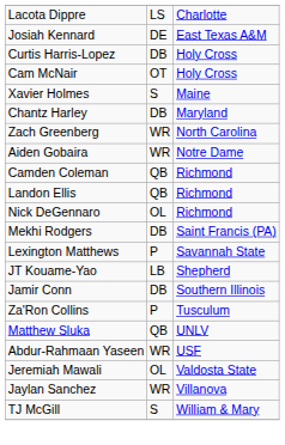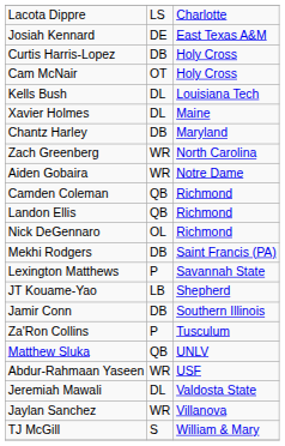 <table class="wikitable sortable">
 <tr>
 </tr>
 <tr>
 <td>Lacota Dippre</td>
 <td>LS</td>
 <td><a href='#'>Charlotte</a></td>
 </tr>
 <tr>
 <td>Josiah Kennard</td>
 <td>DE</td>
 <td><a href='#'>East Texas A&M</a></td>
 </tr>
 <tr>
 <td>Curtis Harris-Lopez</td>
 <td>DB</td>
 <td><a href='#'>Holy Cross</a></td>
 </tr>
 <tr>
 <td>Cam McNair</td>
 <td>OT</td>
 <td><a href='#'>Holy Cross</a></td>
 </tr>
 <tr>
+<td>Kells Bush</td>
+<td>DL</td>
+<td><a href='#'>Louisiana Tech</a></td>
+</tr>
+<tr>
 <td>Xavier Holmes</td>
-<td>S</td>
+<td>DL</td>
 <td><a href='#'>Maine</a></td>
 </tr>
 <tr>
 <td>Chantz Harley</td>
 <td>DB</td>
 <td><a href='#'>Maryland</a></td>
 </tr>
 <tr>
 <td>Zach Greenberg</td>
 <td>WR</td>
 <td><a href='#'>North Carolina</a></td>
 </tr>
 <tr>
 <td>Aiden Gobaira</td>
 <td>WR</td>
 <td><a href='#'>Notre Dame</a></td>
 </tr>
 <tr>
 <td>Camden Coleman</td>
 <td>QB</td>
 <td><a href='#'>Richmond</a></td>
 </tr>
 <tr>
 <td>Landon Ellis</td>
 <td>QB</td>
 <td><a href='#'>Richmond</a></td>
 </tr>
 <tr>
 <td>Nick DeGennaro</td>
 <td>OL</td>
 <td><a href='#'>Richmond</a></td>
 </tr>
 <tr>
 <td>Mekhi Rodgers</td>
 <td>DB</td>
 <td><a href='#'>Saint Francis (PA)</a></td>
 </tr>
 <tr>
 <td>Lexington Matthews</td>
 <td>P</td>
 <td><a href='#'>Savannah State</a></td>
 </tr>
 <tr>
 <td>JT Kouame-Yao</td>
 <td>LB</td>
 <td><a href='#'>Shepherd</a></td>
 </tr>
 <tr>
 <td>Jamir Conn</td>
 <td>DB</td>
 <td><a href='#'>Southern Illinois</a></td>
 </tr>
 <tr>
 <td>Za'Ron Collins</td>
 <td>P</td>
 <td><a href='#'>Tusculum</a></td>
 </tr>
 <tr>
 <td><a href='#'>Matthew Sluka</a></td>
 <td>QB</td>
 <td><a href='#'>UNLV</a></td>
 </tr>
 <tr>
 <td>Abdur-Rahmaan Yaseen</td>
 <td>WR</td>
 <td><a href='#'>USF</a></td>
 </tr>
 <tr>
 <td>Jeremiah Mawali</td>
-<td>OL</td>
+<td>DL</td>
 <td><a href='#'>Valdosta State</a></td>
 </tr>
 <tr>
 <td>Jaylan Sanchez</td>
 <td>WR</td>
 <td><a href='#'>Villanova</a></td>
 </tr>
 <tr>
 <td>TJ McGill</td>
 <td>S</td>
 <td><a href='#'>William & Mary</a></td>
 </tr>
 <tr>
 </tr>
 </table>
